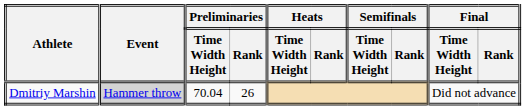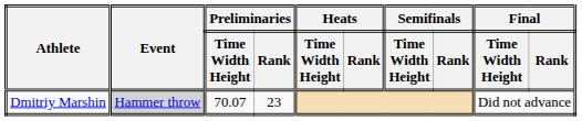 <table class=wikitable style="font-size:90%; border: double;">
 <tr>
 <th rowspan="2" style="border-right:double">Athlete</th>
 <th rowspan="2" style="border-right:double">Event</th>
 <th colspan="2" style="border-right:double; border-bottom:double;">Preliminaries</th>
 <th colspan="2" style="border-right:double; border-bottom:double;">Heats</th>
 <th colspan="2" style="border-right:double; border-bottom:double;">Semifinals</th>
 <th colspan="2" style="border-right:double; border-bottom:double;">Final</th>
 </tr>
 <tr>
 <th>Time<br>Width<br>Height</th>
 <th style="border-right:double">Rank</th>
 <th>Time<br>Width<br>Height</th>
 <th style="border-right:double">Rank</th>
 <th>Time<br>Width<br>Height</th>
 <th style="border-right:double">Rank</th>
 <th>Time<br>Width<br>Height</th>
 <th style="border-right:double">Rank</th>
 </tr>
 <tr style="border-top: double;">
 <td style="border-right:double"><a href='#'>Dmitriy Marshin</a></td>
 <td style="background: lightgrey; border-right:double"><a href='#'>Hammer throw</a></td>
-<td align=center>70.04</td>
-<td align=center style="border-right:double">26</td>
+<td align=center>70.07</td>
+<td align=center style="border-right:double">23</td>
 <td style="border-right:double" colspan= 4 bgcolor="wheat"></td>
 <td colspan="2" align=center>Did not advance</td>
 </tr>
 </table>
